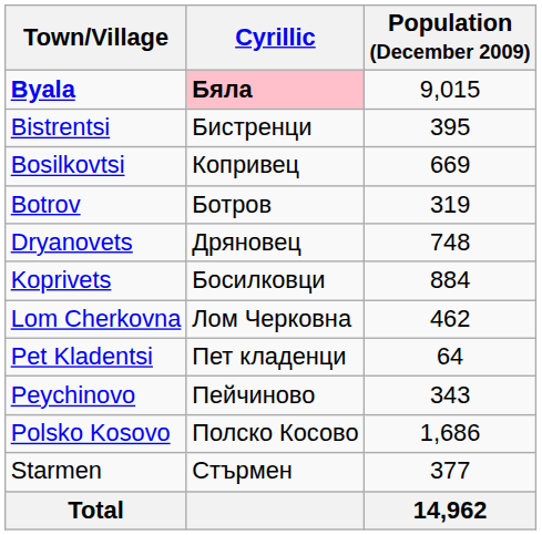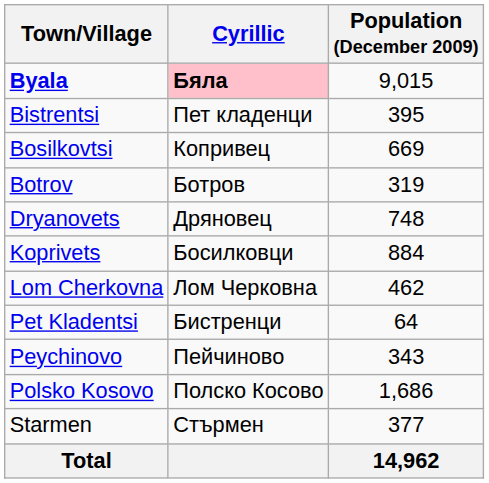 <table class="wikitable sortable">
 <tr>
 <th>Town/Village</th>
 <th><a href='#'>Cyrillic</a></th>
 <th>Population<br><small>(December 2009)</small></th>
 </tr>
 <tr>
 <td><strong><a href='#'>Byala</a></strong></td>
 <td style="background: pink;"><strong>Бяла</strong></td>
 <td align="center">9,015</td>
 </tr>
 <tr>
 <td><a href='#'>Bistrentsi</a></td>
-<td>Бистренци</td>
+<td>Пет кладенци</td>
 <td align="center">395</td>
 </tr>
 <tr>
 <td><a href='#'>Bosilkovtsi</a></td>
 <td>Копривец</td>
 <td align="center">669</td>
 </tr>
 <tr>
 <td><a href='#'>Botrov</a></td>
 <td>Ботров</td>
 <td align="center">319</td>
 </tr>
 <tr>
 <td><a href='#'>Dryanovets</a></td>
 <td>Дряновец</td>
 <td align="center">748</td>
 </tr>
 <tr>
 <td><a href='#'>Koprivets</a></td>
 <td>Босилковци</td>
 <td align="center">884</td>
 </tr>
 <tr>
 <td><a href='#'>Lom Cherkovna</a></td>
 <td>Лом Черковна</td>
 <td align="center">462</td>
 </tr>
 <tr>
 <td><a href='#'>Pet Kladentsi</a></td>
-<td>Пет кладенци</td>
+<td>Бистренци</td>
 <td align="center">64</td>
 </tr>
 <tr>
 <td><a href='#'>Peychinovo</a></td>
 <td>Пейчиново</td>
 <td align="center">343</td>
 </tr>
 <tr>
 <td><a href='#'>Polsko Kosovo</a></td>
 <td>Полско Косово</td>
 <td align="center">1,686</td>
 </tr>
 <tr>
 <td>Starmen</td>
 <td>Стърмен</td>
 <td align="center">377</td>
 </tr>
 <tr>
 <th>Total</th>
 <th></th>
 <th align="center">14,962</th>
 </tr>
 </table>
